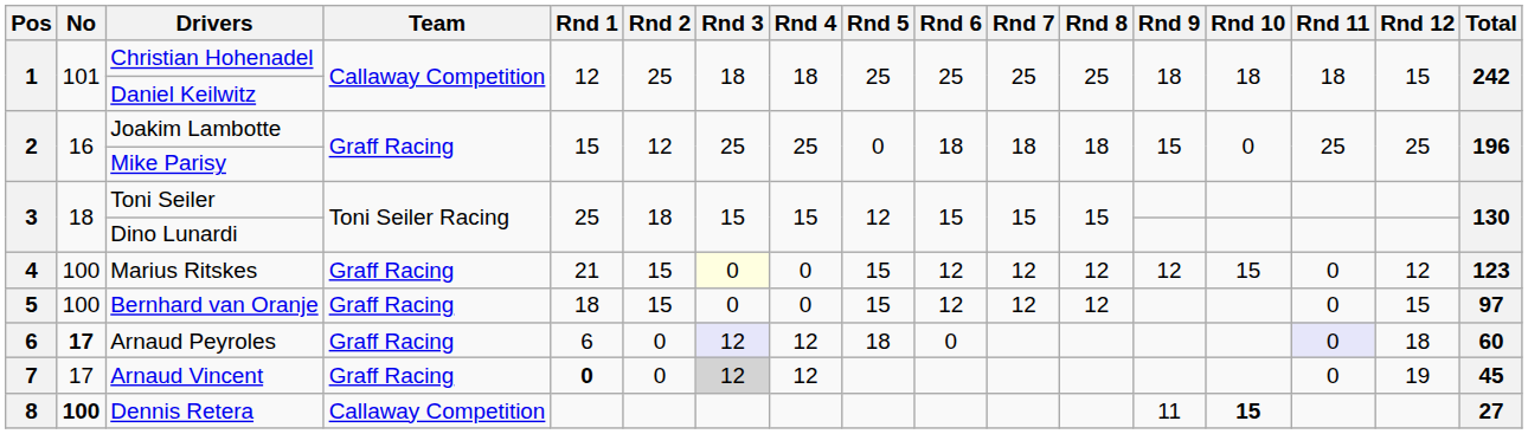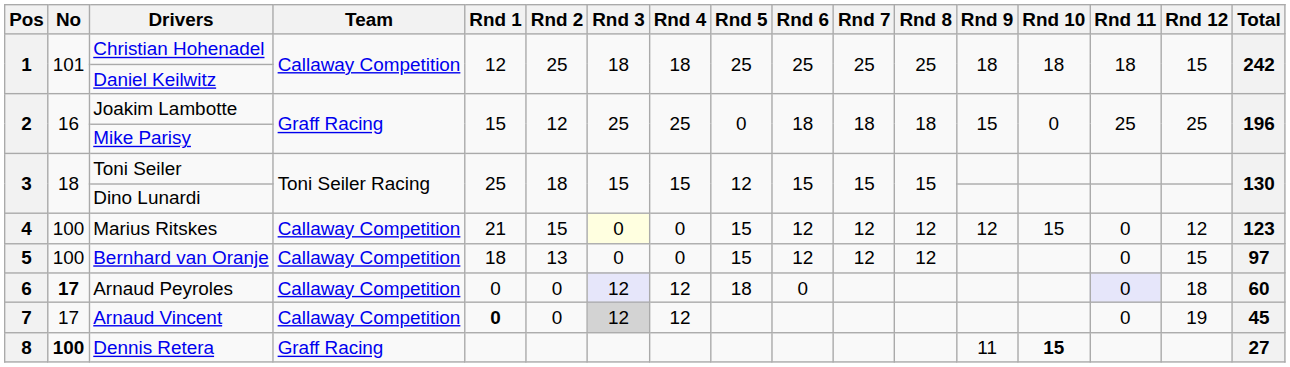 <table class="wikitable" style="font-size: 85%; text-align:center">
 <tr>
 <th>Pos</th>
 <th>No</th>
 <th>Drivers</th>
 <th>Team</th>
 <th>Rnd 1</th>
 <th>Rnd 2</th>
 <th>Rnd 3</th>
 <th>Rnd 4</th>
 <th>Rnd 5</th>
 <th>Rnd 6</th>
 <th>Rnd 7</th>
 <th>Rnd 8</th>
 <th>Rnd 9</th>
 <th>Rnd 10</th>
 <th>Rnd 11</th>
 <th>Rnd 12</th>
 <th>Total</th>
 </tr>
 <tr>
 <th rowspan=2>1</th>
 <td rowspan=2>101</td>
 <td align=left> <a href='#'>Christian Hohenadel</a></td>
 <td rowspan=2 align=left> <a href='#'>Callaway Competition</a></td>
 <td rowspan=2>12</td>
 <td rowspan=2>25</td>
 <td rowspan=2>18</td>
 <td rowspan=2>18</td>
 <td rowspan=2>25</td>
 <td rowspan=2>25</td>
 <td rowspan=2>25</td>
 <td rowspan=2>25</td>
 <td rowspan=2>18</td>
 <td rowspan=2>18</td>
 <td rowspan=2>18</td>
 <td rowspan=2>15</td>
 <th rowspan=2>242</th>
 </tr>
 <tr>
 <td align=left> <a href='#'>Daniel Keilwitz</a></td>
 </tr>
 <tr>
 <th rowspan=2>2</th>
 <td rowspan=2>16</td>
 <td align=left> Joakim Lambotte</td>
 <td rowspan=2 align=left> <a href='#'>Graff Racing</a></td>
 <td rowspan=2>15</td>
 <td rowspan=2>12</td>
 <td rowspan=2>25</td>
 <td rowspan=2>25</td>
 <td rowspan=2>0</td>
 <td rowspan=2>18</td>
 <td rowspan=2>18</td>
 <td rowspan=2>18</td>
 <td rowspan=2>15</td>
 <td rowspan=2>0</td>
 <td rowspan=2>25</td>
 <td rowspan=2>25</td>
 <th rowspan=2>196</th>
 </tr>
 <tr>
 <td align=left> <a href='#'>Mike Parisy</a></td>
 </tr>
 <tr>
 <th rowspan=2>3</th>
 <td rowspan=2>18</td>
 <td align=left> Toni Seiler</td>
 <td rowspan=2 align=left> Toni Seiler Racing</td>
 <td rowspan=2>25</td>
 <td rowspan=2>18</td>
 <td rowspan=2>15</td>
 <td rowspan=2>15</td>
 <td rowspan=2>12</td>
 <td rowspan=2>15</td>
 <td rowspan=2>15</td>
 <td rowspan=2>15</td>
 <td></td>
 <td></td>
 <td></td>
 <td></td>
 <th rowspan=2>130</th>
 </tr>
 <tr>
 <td align=left> Dino Lunardi</td>
 <td></td>
 <td></td>
 <td></td>
 <td></td>
 </tr>
 <tr>
 <th>4</th>
 <td>100</td>
 <td align=left> Marius Ritskes</td>
-<td align=left> <a href='#'>Graff Racing</a></td>
+<td align=left> <a href='#'>Callaway Competition</a></td>
 <td>21</td>
 <td>15</td>
 <td style="background: lightyellow;">0</td>
 <td>0</td>
 <td>15</td>
 <td>12</td>
 <td>12</td>
 <td>12</td>
 <td>12</td>
 <td>15</td>
 <td>0</td>
 <td>12</td>
 <th>123</th>
 </tr>
 <tr>
 <th>5</th>
 <td>100</td>
 <td align=left> <a href='#'>Bernhard van Oranje</a></td>
-<td align=left> <a href='#'>Graff Racing</a></td>
+<td align=left> <a href='#'>Callaway Competition</a></td>
 <td>18</td>
-<td>15</td>
+<td>13</td>
 <td>0</td>
 <td>0</td>
 <td>15</td>
 <td>12</td>
 <td>12</td>
 <td>12</td>
 <td></td>
 <td></td>
 <td>0</td>
 <td>15</td>
 <th>97</th>
 </tr>
 <tr>
 <th>6</th>
 <td><strong>17</strong></td>
 <td align=left> Arnaud Peyroles</td>
-<td align=left> <a href='#'>Graff Racing</a></td>
-<td>6</td>
+<td align=left> <a href='#'>Callaway Competition</a></td>
+<td>0</td>
 <td>0</td>
 <td style="background: lavender;">12</td>
 <td>12</td>
 <td>18</td>
 <td>0</td>
 <td></td>
 <td></td>
 <td></td>
 <td></td>
 <td style="background: lavender;">0</td>
 <td>18</td>
 <th>60</th>
 </tr>
 <tr>
 <th>7</th>
 <td>17</td>
 <td align=left> <a href='#'>Arnaud Vincent</a></td>
-<td align=left> <a href='#'>Graff Racing</a></td>
+<td align=left> <a href='#'>Callaway Competition</a></td>
 <td><strong>0</strong></td>
 <td>0</td>
 <td style="background: lightgrey;">12</td>
 <td>12</td>
 <td></td>
 <td></td>
 <td></td>
 <td></td>
 <td></td>
 <td></td>
 <td>0</td>
 <td>19</td>
 <th>45</th>
 </tr>
 <tr>
 <th>8</th>
 <td><strong>100</strong></td>
 <td align=left> <a href='#'>Dennis Retera</a></td>
-<td align=left> <a href='#'>Callaway Competition</a></td>
+<td align=left> <a href='#'>Graff Racing</a></td>
 <td></td>
 <td></td>
 <td></td>
 <td></td>
 <td></td>
 <td></td>
 <td></td>
 <td></td>
 <td>11</td>
 <td><strong>15</strong></td>
 <td></td>
 <td></td>
 <th>27</th>
 </tr>
 </table>
